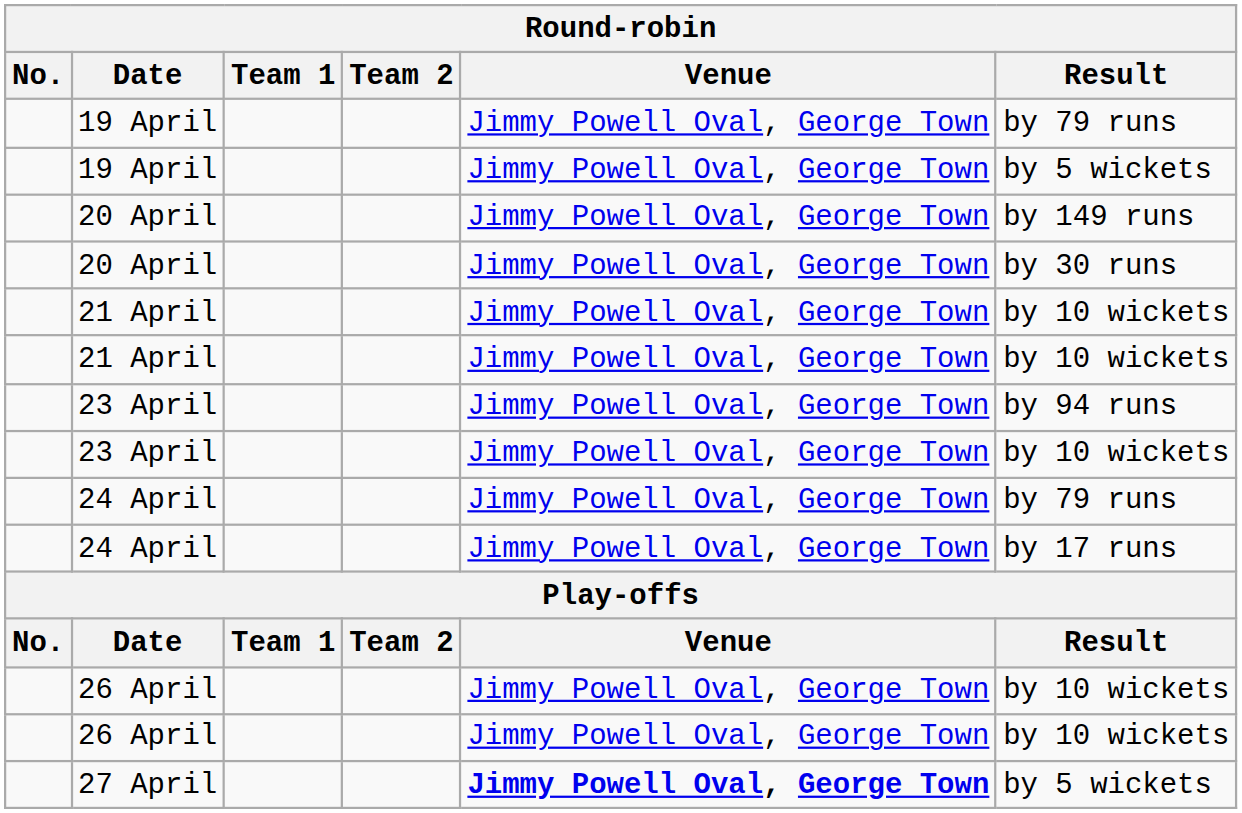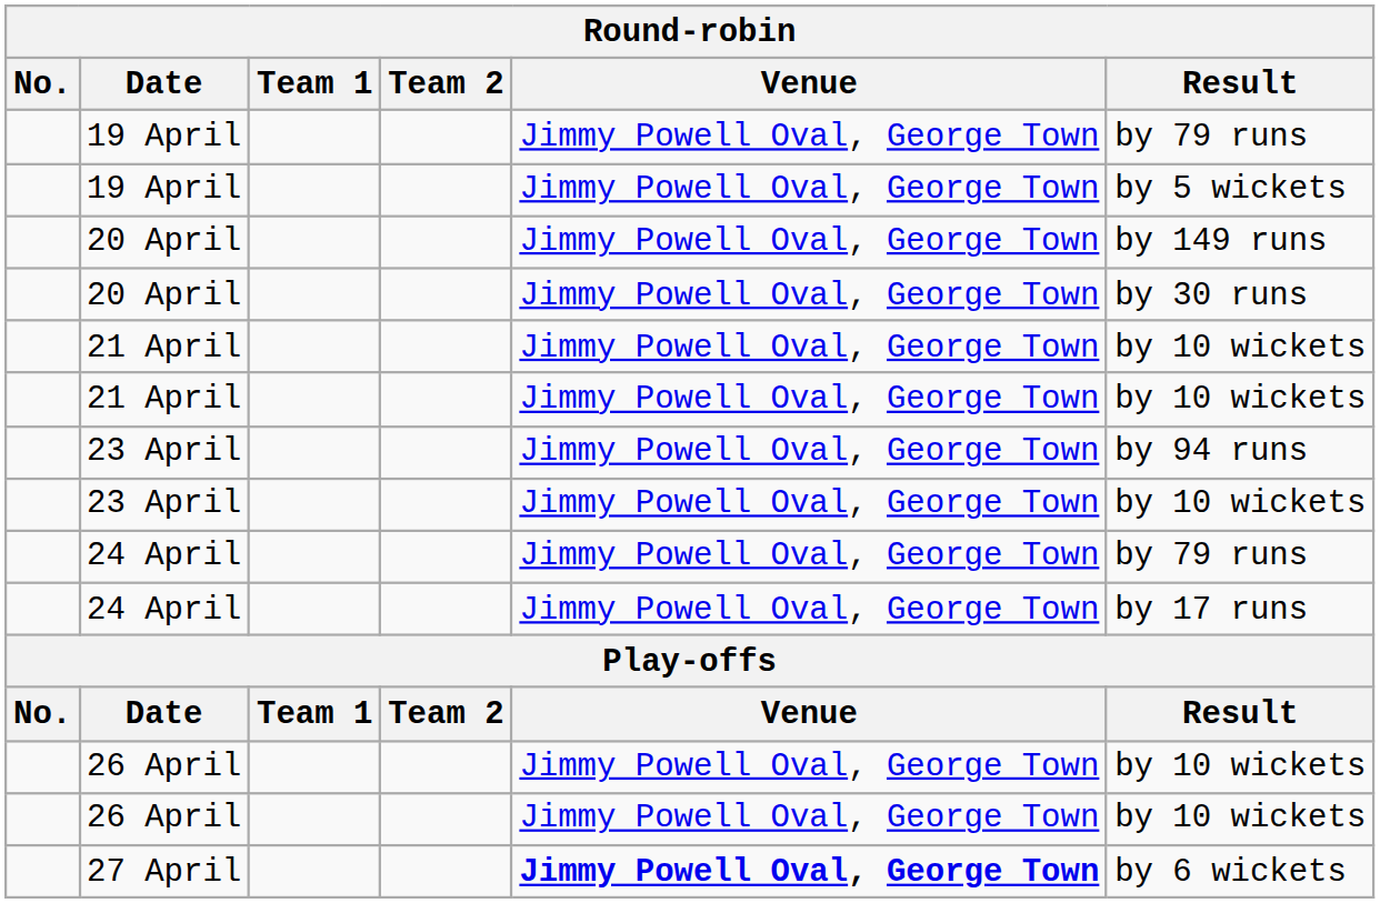 <table class="wikitable">
 <tr>
 <th colspan="6">Round-robin</th>
 </tr>
 <tr>
 <th>No.</th>
 <th>Date</th>
 <th>Team 1</th>
 <th>Team 2</th>
 <th>Venue</th>
 <th>Result</th>
 </tr>
 <tr>
 <td></td>
 <td>19 April</td>
 <td></td>
 <td></td>
 <td><a href='#'>Jimmy Powell Oval</a>, <a href='#'>George Town</a></td>
 <td> by 79 runs</td>
 </tr>
 <tr>
 <td></td>
 <td>19 April</td>
 <td></td>
 <td></td>
 <td><a href='#'>Jimmy Powell Oval</a>, <a href='#'>George Town</a></td>
 <td> by 5 wickets</td>
 </tr>
 <tr>
 <td></td>
 <td>20 April</td>
 <td></td>
 <td></td>
 <td><a href='#'>Jimmy Powell Oval</a>, <a href='#'>George Town</a></td>
 <td> by 149 runs</td>
 </tr>
 <tr>
 <td></td>
 <td>20 April</td>
 <td></td>
 <td></td>
 <td><a href='#'>Jimmy Powell Oval</a>, <a href='#'>George Town</a></td>
 <td> by 30 runs</td>
 </tr>
 <tr>
 <td></td>
 <td>21 April</td>
 <td></td>
 <td></td>
 <td><a href='#'>Jimmy Powell Oval</a>, <a href='#'>George Town</a></td>
 <td> by 10 wickets</td>
 </tr>
 <tr>
 <td></td>
 <td>21 April</td>
 <td></td>
 <td></td>
 <td><a href='#'>Jimmy Powell Oval</a>, <a href='#'>George Town</a></td>
 <td> by 10 wickets</td>
 </tr>
 <tr>
 <td></td>
 <td>23 April</td>
 <td></td>
 <td></td>
 <td><a href='#'>Jimmy Powell Oval</a>, <a href='#'>George Town</a></td>
 <td> by 94 runs</td>
 </tr>
 <tr>
 <td></td>
 <td>23 April</td>
 <td></td>
 <td></td>
 <td><a href='#'>Jimmy Powell Oval</a>, <a href='#'>George Town</a></td>
 <td> by 10 wickets</td>
 </tr>
 <tr>
 <td></td>
 <td>24 April</td>
 <td></td>
 <td></td>
 <td><a href='#'>Jimmy Powell Oval</a>, <a href='#'>George Town</a></td>
 <td> by 79 runs</td>
 </tr>
 <tr>
 <td></td>
 <td>24 April</td>
 <td></td>
 <td></td>
 <td><a href='#'>Jimmy Powell Oval</a>, <a href='#'>George Town</a></td>
 <td> by 17 runs</td>
 </tr>
 <tr>
 <th colspan="6">Play-offs</th>
 </tr>
 <tr>
 <th>No.</th>
 <th>Date</th>
 <th>Team 1</th>
 <th>Team 2</th>
 <th>Venue</th>
 <th>Result</th>
 </tr>
 <tr>
 <td></td>
 <td>26 April</td>
 <td></td>
 <td></td>
 <td><a href='#'>Jimmy Powell Oval</a>, <a href='#'>George Town</a></td>
 <td> by 10 wickets</td>
 </tr>
 <tr>
 <td></td>
 <td>26 April</td>
 <td></td>
 <td></td>
 <td><a href='#'>Jimmy Powell Oval</a>, <a href='#'>George Town</a></td>
 <td> by 10 wickets</td>
 </tr>
 <tr>
 <td></td>
 <td>27 April</td>
 <td></td>
 <td></td>
 <td><strong><a href='#'>Jimmy Powell Oval</a>, <a href='#'>George Town</a></strong></td>
-<td> by 5 wickets</td>
+<td> by 6 wickets</td>
 </tr>
 </table>
